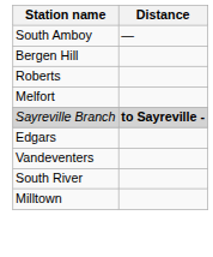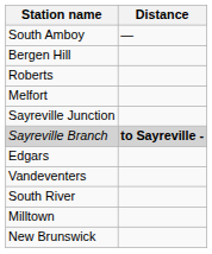 <table class="wikitable" style="margin: 0 0 1em 1em; float: right">
 <tr>
 <th>Station name</th>
 <th>Distance</th>
 </tr>
 <tr>
 <td>South Amboy</td>
 <td>—</td>
 </tr>
 <tr>
 <td>Bergen Hill</td>
 <td></td>
 </tr>
 <tr>
 <td>Roberts</td>
 <td></td>
 </tr>
 <tr>
 <td>Melfort</td>
+<td></td>
+</tr>
+<tr>
+<td>Sayreville Junction</td>
 <td></td>
 </tr>
 <tr style="background:#d3d3d3;">
 <td><em>Sayreville Branch</em></td>
 <td><strong>to Sayreville - </strong></td>
 </tr>
 <tr>
 <td>Edgars</td>
 <td></td>
 </tr>
 <tr>
 <td>Vandeventers</td>
 <td></td>
 </tr>
 <tr>
 <td>South River</td>
 <td></td>
 </tr>
 <tr>
 <td>Milltown</td>
 <td></td>
 </tr>
+<tr>
+<td>New Brunswick</td>
+<td></td>
+</tr>
 </table>
